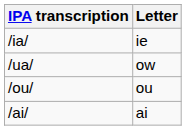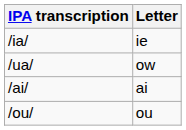 <table class="wikitable">
 <tr>
 <th><a href='#'>IPA</a> transcription</th>
 <th>Letter</th>
 </tr>
 <tr>
 <td>/ia/</td>
 <td>ie</td>
 </tr>
 <tr>
 <td>/ua/</td>
 <td>ow</td>
 </tr>
 <tr>
+<td>/ai/</td>
+<td>ai</td>
+</tr>
+<tr>
 <td>/ou/</td>
 <td>ou</td>
 </tr>
-<tr>
-<td>/ai/</td>
-<td>ai</td>
-</tr>
 </table>
